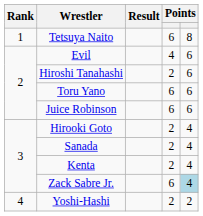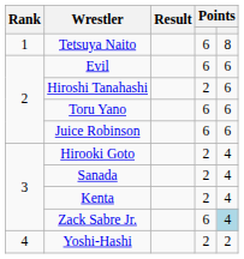 <table class="wikitable mw-collapsible mw-collapsed" plainrowheaders sortable" style="text-align: center">
 <tr>
 <th scope="col" rowspan="2">Rank</th>
 <th scope="col" rowspan="2">Wrestler</th>
 <th scope="col" rowspan="2">Result</th>
 <th scope="col" colspan="2">Points</th>
 </tr>
 <tr>
 <th></th>
 <th></th>
 </tr>
 <tr>
 <td>1</td>
 <td><a href='#'>Tetsuya Naito</a></td>
 <td></td>
 <td>6</td>
 <td>8</td>
 </tr>
 <tr>
 <td rowspan="4">2</td>
 <td><a href='#'>Evil</a></td>
 <td></td>
-<td>4</td>
+<td>6</td>
 <td>6</td>
 </tr>
 <tr>
 <td><a href='#'>Hiroshi Tanahashi</a></td>
 <td></td>
 <td>2</td>
 <td>6</td>
 </tr>
 <tr>
 <td><a href='#'>Toru Yano</a></td>
 <td></td>
 <td>6</td>
 <td>6</td>
 </tr>
 <tr>
 <td><a href='#'>Juice Robinson</a></td>
 <td></td>
 <td>6</td>
 <td>6</td>
 </tr>
 <tr>
 <td rowspan="4">3</td>
 <td><a href='#'>Hirooki Goto</a></td>
 <td></td>
 <td>2</td>
 <td>4</td>
 </tr>
 <tr>
 <td><a href='#'>Sanada</a></td>
 <td></td>
 <td>2</td>
 <td>4</td>
 </tr>
 <tr>
 <td><a href='#'>Kenta</a></td>
 <td></td>
 <td>2</td>
 <td>4</td>
 </tr>
 <tr>
 <td><a href='#'>Zack Sabre Jr.</a></td>
 <td></td>
 <td>6</td>
 <td style="background: lightblue;">4</td>
 </tr>
 <tr>
 <td>4</td>
 <td><a href='#'>Yoshi-Hashi</a></td>
 <td></td>
 <td>2</td>
 <td>2</td>
 </tr>
 </table>
